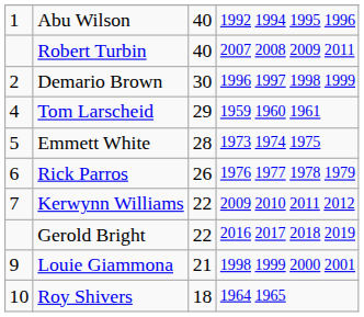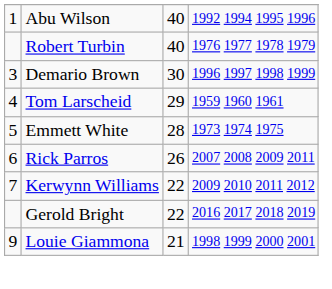 <table class="wikitable">
 <tr>
 </tr>
 <tr>
 <td>1</td>
 <td>Abu Wilson</td>
 <td>40</td>
 <td style="font-size:80%;"><a href='#'>1992</a> <a href='#'>1994</a> <a href='#'>1995</a> <a href='#'>1996</a></td>
 </tr>
 <tr>
 <td></td>
 <td><a href='#'>Robert Turbin</a></td>
 <td>40</td>
-<td style="font-size:80%;"><a href='#'>2007</a> <a href='#'>2008</a> <a href='#'>2009</a> <a href='#'>2011</a></td>
+<td style="font-size:80%;"><a href='#'>1976</a> <a href='#'>1977</a> <a href='#'>1978</a> <a href='#'>1979</a></td>
 </tr>
 <tr>
-<td>2</td>
+<td>3</td>
 <td>Demario Brown</td>
 <td>30</td>
 <td style="font-size:80%;"><a href='#'>1996</a> <a href='#'>1997</a> <a href='#'>1998</a> <a href='#'>1999</a></td>
 </tr>
 <tr>
 <td>4</td>
 <td><a href='#'>Tom Larscheid</a></td>
 <td>29</td>
 <td style="font-size:80%;"><a href='#'>1959</a> <a href='#'>1960</a> <a href='#'>1961</a></td>
 </tr>
 <tr>
 <td>5</td>
 <td>Emmett White</td>
 <td>28</td>
 <td style="font-size:80%;"><a href='#'>1973</a> <a href='#'>1974</a> <a href='#'>1975</a></td>
 </tr>
 <tr>
 <td>6</td>
 <td><a href='#'>Rick Parros</a></td>
 <td>26</td>
-<td style="font-size:80%;"><a href='#'>1976</a> <a href='#'>1977</a> <a href='#'>1978</a> <a href='#'>1979</a></td>
+<td style="font-size:80%;"><a href='#'>2007</a> <a href='#'>2008</a> <a href='#'>2009</a> <a href='#'>2011</a></td>
 </tr>
 <tr>
 <td>7</td>
 <td><a href='#'>Kerwynn Williams</a></td>
 <td>22</td>
 <td style="font-size:80%;"><a href='#'>2009</a> <a href='#'>2010</a> <a href='#'>2011</a> <a href='#'>2012</a></td>
 </tr>
 <tr>
 <td></td>
 <td>Gerold Bright</td>
 <td>22</td>
 <td style="font-size:80%;"><a href='#'>2016</a> <a href='#'>2017</a> <a href='#'>2018</a> <a href='#'>2019</a></td>
 </tr>
 <tr>
 <td>9</td>
 <td><a href='#'>Louie Giammona</a></td>
 <td>21</td>
 <td style="font-size:80%;"><a href='#'>1998</a> <a href='#'>1999</a> <a href='#'>2000</a> <a href='#'>2001</a></td>
 </tr>
-<tr>
-<td>10</td>
-<td><a href='#'>Roy Shivers</a></td>
-<td>18</td>
-<td style="font-size:80%;"><a href='#'>1964</a> <a href='#'>1965</a></td>
-</tr>
 </table>
